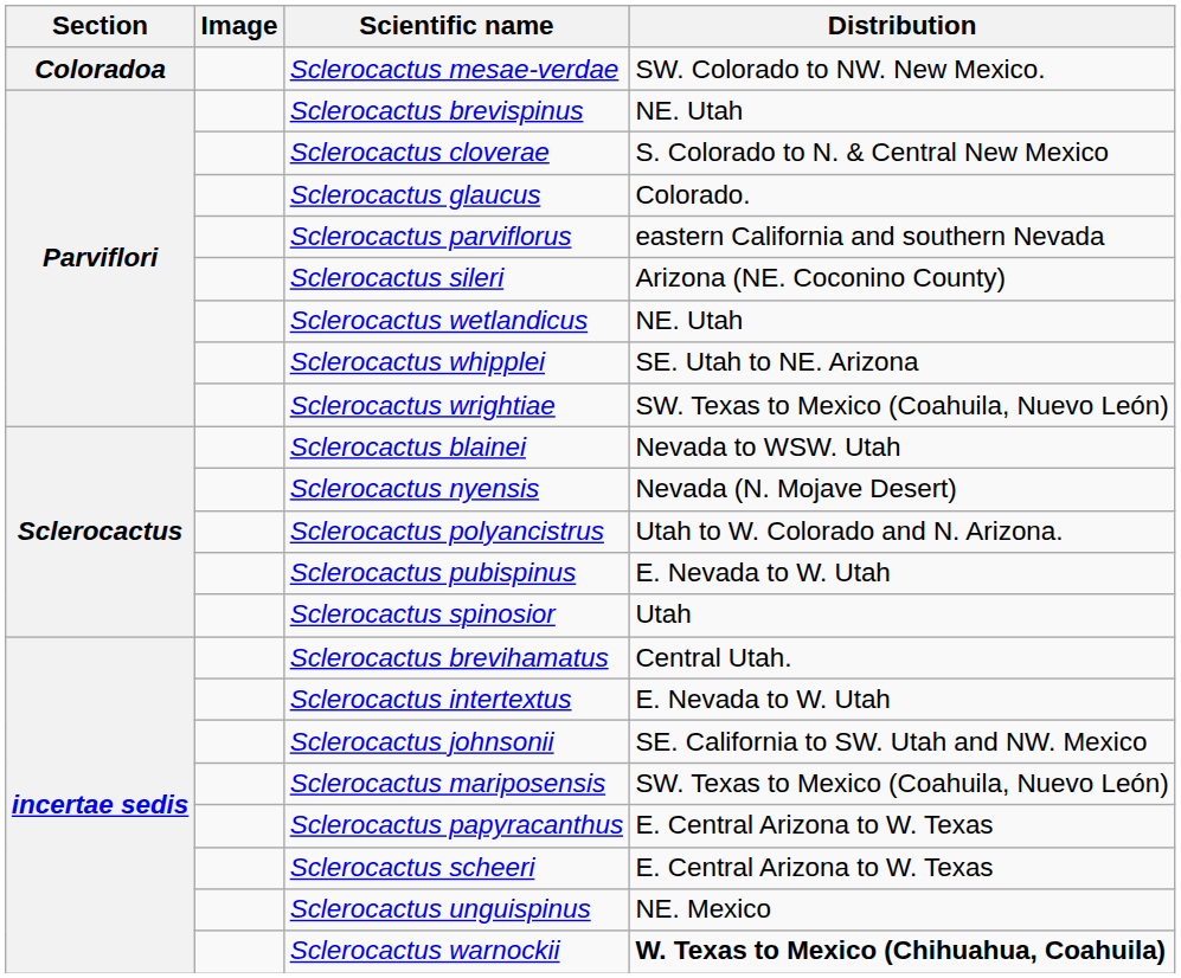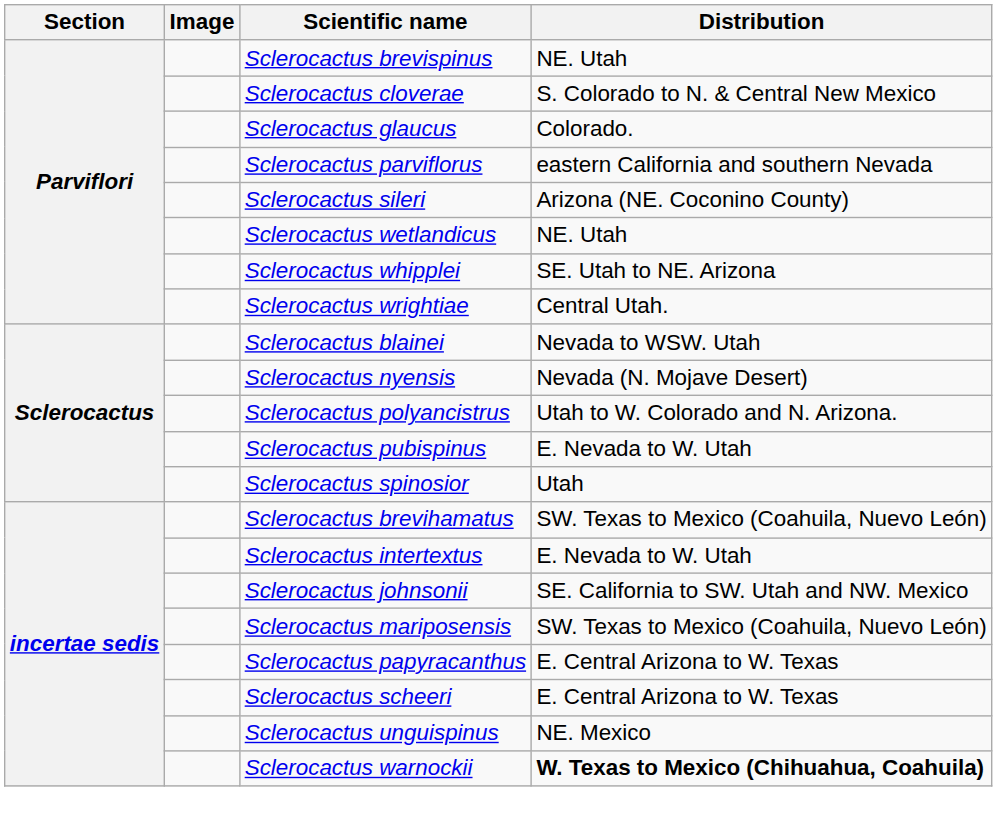 <table class="wikitable sortable">
 <tr>
 <th>Section</th>
 <th class=unsortable>Image</th>
 <th>Scientific name</th>
 <th>Distribution</th>
-</tr>
-<tr>
-<th><em>Coloradoa</em></th>
-<td></td>
-<td><em><a href='#'>Sclerocactus mesae-verdae</a></em> </td>
-<td>SW. Colorado to NW. New Mexico.</td>
 </tr>
 <tr>
 <th rowspan="8"><em>Parviflori</em></th>
 <td></td>
 <td><em><a href='#'>Sclerocactus brevispinus</a></em> </td>
 <td>NE. Utah</td>
 </tr>
 <tr>
 <td></td>
 <td><em><a href='#'>Sclerocactus cloverae</a></em> </td>
 <td>S. Colorado to N. & Central New Mexico</td>
 </tr>
 <tr>
 <td></td>
 <td><em><a href='#'>Sclerocactus glaucus</a></em> </td>
 <td>Colorado.</td>
 </tr>
 <tr>
 <td></td>
 <td><em><a href='#'>Sclerocactus parviflorus</a></em> </td>
 <td>eastern California and southern Nevada</td>
 </tr>
 <tr>
 <td></td>
 <td><em><a href='#'>Sclerocactus sileri</a></em> </td>
 <td>Arizona (NE. Coconino County)</td>
 </tr>
 <tr>
 <td></td>
 <td><em><a href='#'>Sclerocactus wetlandicus</a></em> </td>
 <td>NE. Utah</td>
 </tr>
 <tr>
 <td></td>
 <td><em><a href='#'>Sclerocactus whipplei</a></em> </td>
 <td>SE. Utah to NE. Arizona</td>
 </tr>
 <tr>
 <td></td>
 <td><em><a href='#'>Sclerocactus wrightiae</a></em> </td>
-<td>SW. Texas to Mexico (Coahuila, Nuevo León)</td>
+<td>Central Utah.</td>
 </tr>
 <tr>
 <th rowspan="5"><em>Sclerocactus</em></th>
 <td></td>
 <td><em><a href='#'>Sclerocactus blainei</a></em> </td>
 <td>Nevada to WSW. Utah</td>
 </tr>
 <tr>
 <td></td>
 <td><em><a href='#'>Sclerocactus nyensis</a></em> </td>
 <td>Nevada (N. Mojave Desert)</td>
 </tr>
 <tr>
 <td></td>
 <td><em><a href='#'>Sclerocactus polyancistrus</a></em> </td>
 <td>Utah to W. Colorado and N. Arizona.</td>
 </tr>
 <tr>
 <td></td>
 <td><em><a href='#'>Sclerocactus pubispinus</a></em> </td>
 <td>E. Nevada to W. Utah</td>
 </tr>
 <tr>
 <td></td>
 <td><em><a href='#'>Sclerocactus spinosior</a></em> </td>
 <td>Utah</td>
 </tr>
 <tr>
 <th rowspan="8"><em><a href='#'>incertae sedis</a></em></th>
 <td></td>
 <td><em><a href='#'>Sclerocactus brevihamatus</a></em> </td>
-<td>Central Utah.</td>
+<td>SW. Texas to Mexico (Coahuila, Nuevo León)</td>
 </tr>
 <tr>
 <td></td>
 <td><em><a href='#'>Sclerocactus intertextus</a></em> </td>
 <td>E. Nevada to W. Utah</td>
 </tr>
 <tr>
 <td></td>
 <td><em><a href='#'>Sclerocactus johnsonii</a></em> </td>
 <td>SE. California to SW. Utah and NW. Mexico</td>
 </tr>
 <tr>
 <td></td>
 <td><em><a href='#'>Sclerocactus mariposensis</a></em> </td>
 <td>SW. Texas to Mexico (Coahuila, Nuevo León)</td>
 </tr>
 <tr>
 <td></td>
 <td><em><a href='#'>Sclerocactus papyracanthus</a></em> </td>
 <td>E. Central Arizona to W. Texas</td>
 </tr>
 <tr>
 <td></td>
 <td><em><a href='#'>Sclerocactus scheeri</a></em> </td>
 <td>E. Central Arizona to W. Texas</td>
 </tr>
 <tr>
 <td></td>
 <td><em><a href='#'>Sclerocactus unguispinus</a></em> </td>
 <td>NE. Mexico</td>
 </tr>
 <tr>
 <td></td>
 <td><em><a href='#'>Sclerocactus warnockii</a></em> </td>
 <td><strong>W. Texas to Mexico (Chihuahua, Coahuila)</strong></td>
 </tr>
 </table>
